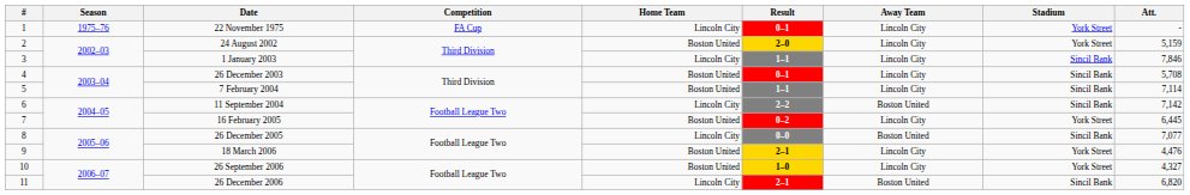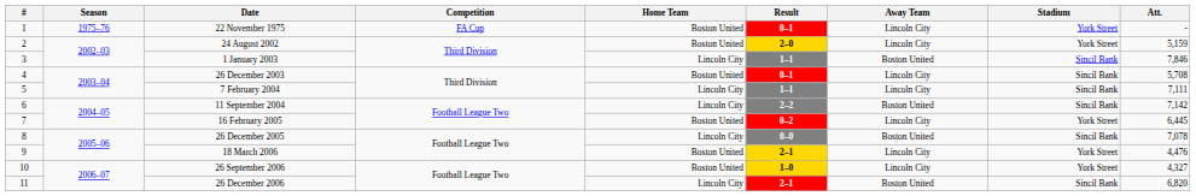 <table class="wikitable" style="text-align: center; width: 100%; font-size: 12px">
 <tr>
 <th><strong>#</strong></th>
 <th><strong>Season</strong></th>
 <th><strong>Date</strong></th>
 <th><strong>Competition</strong></th>
 <th><strong>Home Team</strong></th>
 <th><strong>Result</strong></th>
 <th><strong>Away Team</strong></th>
 <th><strong>Stadium</strong></th>
 <th><strong>Att.</strong></th>
 </tr>
 <tr>
 <td>1</td>
 <td><a href='#'>1975–76</a></td>
 <td>22 November 1975</td>
 <td><a href='#'>FA Cup</a></td>
-<td style="text-align:right;">Lincoln City</td>
+<td style="text-align:right;">Boston United</td>
 <td style="background:#ff0000; text-align:center; color:white;"><strong>0–1</strong></td>
 <td>Lincoln City</td>
 <td style="text-align:right;"><a href='#'>York Street</a></td>
 <td style="text-align:right;">-</td>
 </tr>
 <tr>
 <td>2</td>
 <td rowspan=2><a href='#'>2002–03</a></td>
 <td>24 August 2002</td>
 <td rowspan=2><a href='#'>Third Division</a></td>
 <td style="text-align:right;">Boston United</td>
 <td style="background:#FFD700; text-align:center; color:black;"><strong>2–0</strong></td>
 <td>Lincoln City</td>
 <td style="text-align:right;">York Street</td>
 <td style="text-align:right;">5,159</td>
 </tr>
 <tr>
 <td>3</td>
 <td>1 January 2003</td>
 <td style="text-align:right;">Lincoln City</td>
 <td style="background:#808080; text-align:center; color:white;"><strong>1–1</strong></td>
-<td>Lincoln City</td>
+<td>Boston United</td>
 <td style="text-align:right;"><a href='#'>Sincil Bank</a></td>
 <td style="text-align:right;">7,846</td>
 </tr>
 <tr>
 <td>4</td>
 <td rowspan=2><a href='#'>2003–04</a></td>
 <td>26 December 2003</td>
 <td rowspan=2>Third Division</td>
 <td style="text-align:right;">Boston United</td>
 <td style="background:#ff0000; text-align:center; color:white;"><strong>0–1</strong></td>
 <td>Lincoln City</td>
 <td style="text-align:right;">Sincil Bank</td>
 <td style="text-align:right;">5,708</td>
 </tr>
 <tr>
 <td>5</td>
 <td>7 February 2004</td>
-<td style="text-align:right;">Boston United</td>
+<td style="text-align:right;">Lincoln City</td>
 <td style="background:#808080; text-align:center; color:white;"><strong>1–1</strong></td>
 <td>Lincoln City</td>
 <td style="text-align:right;">Sincil Bank</td>
-<td style="text-align:right;">7,114</td>
+<td style="text-align:right;">7,111</td>
 </tr>
 <tr>
 <td>6</td>
 <td rowspan=2><a href='#'>2004–05</a></td>
 <td>11 September 2004</td>
 <td rowspan=2><a href='#'>Football League Two</a></td>
 <td style="text-align:right;">Lincoln City</td>
 <td style="background:#808080; text-align:center; color:white;"><strong>2–2</strong></td>
 <td>Boston United</td>
 <td style="text-align:right;">Sincil Bank</td>
 <td style="text-align:right;">7,142</td>
 </tr>
 <tr>
 <td>7</td>
 <td>16 February 2005</td>
 <td style="text-align:right;">Boston United</td>
 <td style="background:#ff0000; text-align:center; color:white;"><strong>0–2</strong></td>
 <td>Lincoln City</td>
 <td style="text-align:right;">York Street</td>
 <td style="text-align:right;">6,445</td>
 </tr>
 <tr>
 <td>8</td>
 <td rowspan=2><a href='#'>2005–06</a></td>
 <td>26 December 2005</td>
 <td rowspan=2>Football League Two</td>
 <td style="text-align:right;">Lincoln City</td>
 <td style="background:#808080; text-align:center; color:white;"><strong>0–0</strong></td>
 <td>Boston United</td>
 <td style="text-align:right;">Sincil Bank</td>
-<td style="text-align:right;">7,077</td>
+<td style="text-align:right;">7,078</td>
 </tr>
 <tr>
 <td>9</td>
 <td>18 March 2006</td>
 <td style="text-align:right;">Boston United</td>
 <td style="background:#FFD700; text-align:center; color:black;"><strong>2–1</strong></td>
 <td>Lincoln City</td>
 <td style="text-align:right;">York Street</td>
 <td style="text-align:right;">4,476</td>
 </tr>
 <tr>
 <td>10</td>
 <td rowspan=2><a href='#'>2006–07</a></td>
 <td>26 September 2006</td>
 <td rowspan=2>Football League Two</td>
 <td style="text-align:right;">Boston United</td>
 <td style="background:#FFD700; text-align:center; color:black;"><strong>1–0</strong></td>
 <td>Lincoln City</td>
 <td style="text-align:right;">York Street</td>
 <td style="text-align:right;">4,327</td>
 </tr>
 <tr>
 <td>11</td>
 <td>26 December 2006</td>
 <td style="text-align:right;">Lincoln City</td>
 <td style="background:#ff0000; text-align:center; color:white;"><strong>2–1</strong></td>
 <td>Boston United</td>
 <td style="text-align:right;">Sincil Bank</td>
 <td style="text-align:right;">6,820</td>
 </tr>
 </table>
